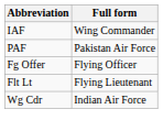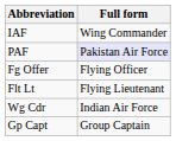 <table class="wikitable">
 <tr>
 <th>Abbreviation</th>
 <th>Full form</th>
 </tr>
 <tr>
 <td>IAF</td>
 <td>Wing Commander</td>
 </tr>
 <tr>
 <td>PAF</td>
-<td>Pakistan Air Force</td>
+<td style="background: lavender;">Pakistan Air Force</td>
 </tr>
 <tr>
 <td>Fg Offer</td>
 <td>Flying Officer</td>
 </tr>
 <tr>
 <td>Flt Lt</td>
 <td>Flying Lieutenant</td>
 </tr>
 <tr>
 <td>Wg Cdr</td>
 <td>Indian Air Force</td>
 </tr>
+<tr>
+<td>Gp Capt</td>
+<td>Group Captain</td>
+</tr>
 </table>
